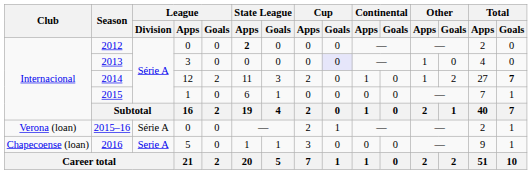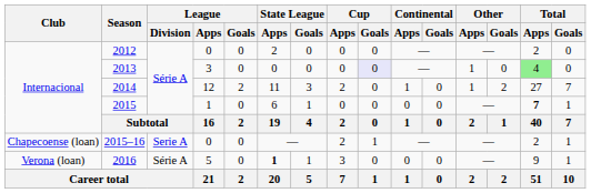 <table class="wikitable" style="text-align: center;">
 <tr>
 <th rowspan="2">Club</th>
 <th rowspan="2">Season</th>
 <th colspan="3">League</th>
 <th colspan="2">State League</th>
 <th colspan="2">Cup</th>
 <th colspan="2">Continental</th>
 <th colspan="2">Other</th>
 <th colspan="2">Total</th>
 </tr>
 <tr>
 <th>Division</th>
 <th>Apps</th>
 <th>Goals</th>
 <th>Apps</th>
 <th>Goals</th>
 <th>Apps</th>
 <th>Goals</th>
 <th>Apps</th>
 <th>Goals</th>
 <th>Apps</th>
 <th>Goals</th>
 <th>Apps</th>
 <th>Goals</th>
 </tr>
 <tr>
 <td rowspan="5" valign="center"><a href='#'>Internacional</a></td>
 <td><a href='#'>2012</a></td>
 <td rowspan="4"><a href='#'>Série A</a></td>
 <td>0</td>
 <td>0</td>
-<td><strong>2</strong></td>
+<td>2</td>
 <td>0</td>
 <td>0</td>
 <td>0</td>
 <td colspan="2">—</td>
 <td colspan="2">—</td>
 <td>2</td>
 <td>0</td>
 </tr>
 <tr>
 <td><a href='#'>2013</a></td>
 <td>3</td>
 <td>0</td>
 <td>0</td>
 <td>0</td>
 <td>0</td>
 <td style="background: lavender;">0</td>
 <td colspan="2">—</td>
 <td>1</td>
 <td>0</td>
-<td>4</td>
+<td style="background: lightgreen;">4</td>
 <td>0</td>
 </tr>
 <tr>
 <td><a href='#'>2014</a></td>
 <td>12</td>
 <td>2</td>
 <td>11</td>
 <td>3</td>
 <td>2</td>
 <td>0</td>
 <td>1</td>
 <td>0</td>
 <td>1</td>
 <td>2</td>
 <td>27</td>
-<td><strong>7</strong></td>
+<td>7</td>
 </tr>
 <tr>
 <td><a href='#'>2015</a></td>
 <td>1</td>
 <td>0</td>
 <td>6</td>
 <td>1</td>
 <td>0</td>
 <td>0</td>
 <td>0</td>
 <td>0</td>
 <td colspan="2">—</td>
-<td>7</td>
+<td><strong>7</strong></td>
 <td>1</td>
 </tr>
 <tr>
 <th colspan="2">Subtotal</th>
 <th>16</th>
 <th>2</th>
 <th>19</th>
 <th>4</th>
 <th>2</th>
 <th>0</th>
 <th>1</th>
 <th>0</th>
 <th>2</th>
 <th>1</th>
 <th>40</th>
 <th>7</th>
 </tr>
 <tr>
-<td valign="center"><a href='#'>Verona</a> (loan)</td>
+<td valign="center"><a href='#'>Chapecoense</a> (loan)</td>
 <td><a href='#'>2015–16</a></td>
-<td>Série A</td>
+<td><a href='#'>Serie A</a></td>
 <td>0</td>
 <td>0</td>
 <td colspan="2">—</td>
 <td>2</td>
 <td>1</td>
 <td colspan="2">—</td>
 <td colspan="2">—</td>
 <td>2</td>
 <td>1</td>
 </tr>
 <tr>
-<td valign="center"><a href='#'>Chapecoense</a> (loan)</td>
+<td valign="center"><a href='#'>Verona</a> (loan)</td>
 <td><a href='#'>2016</a></td>
-<td><a href='#'>Serie A</a></td>
+<td>Série A</td>
 <td>5</td>
 <td>0</td>
-<td>1</td>
+<td><strong>1</strong></td>
 <td>1</td>
 <td>3</td>
 <td>0</td>
 <td>0</td>
 <td>0</td>
 <td colspan="2">—</td>
 <td>9</td>
 <td>1</td>
 </tr>
 <tr>
 <th colspan="3"><strong>Career total</strong></th>
 <th>21</th>
 <th>2</th>
 <th>20</th>
 <th>5</th>
 <th>7</th>
 <th>1</th>
 <th>1</th>
 <th>0</th>
 <th>2</th>
 <th>2</th>
 <th>51</th>
 <th>10</th>
 </tr>
 </table>
